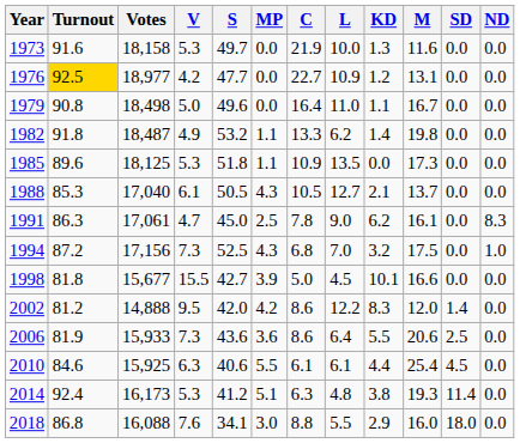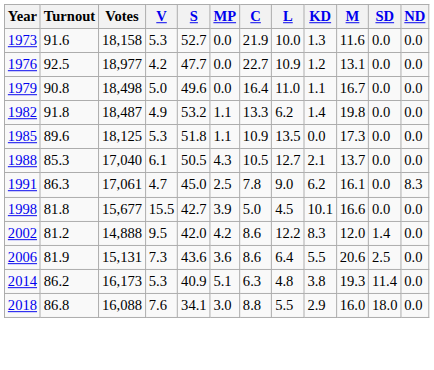 <table class="wikitable sortable" style="font-size: 95%;">
 <tr>
 <th>Year</th>
 <th>Turnout</th>
 <th>Votes</th>
 <th><a href='#'>V</a></th>
 <th><a href='#'>S</a></th>
 <th><a href='#'>MP</a></th>
 <th><a href='#'>C</a></th>
 <th><a href='#'>L</a></th>
 <th><a href='#'>KD</a></th>
 <th><a href='#'>M</a></th>
 <th><a href='#'>SD</a></th>
 <th><a href='#'>ND</a></th>
 </tr>
 <tr>
 <td><a href='#'>1973</a></td>
 <td>91.6</td>
 <td>18,158</td>
 <td>5.3</td>
-<td>49.7</td>
+<td>52.7</td>
 <td>0.0</td>
 <td>21.9</td>
 <td>10.0</td>
 <td>1.3</td>
 <td>11.6</td>
 <td>0.0</td>
 <td>0.0</td>
 </tr>
 <tr>
 <td><a href='#'>1976</a></td>
-<td style="background: gold;">92.5</td>
+<td>92.5</td>
 <td>18,977</td>
 <td>4.2</td>
 <td>47.7</td>
 <td>0.0</td>
 <td>22.7</td>
 <td>10.9</td>
 <td>1.2</td>
 <td>13.1</td>
 <td>0.0</td>
 <td>0.0</td>
 </tr>
 <tr>
 <td><a href='#'>1979</a></td>
 <td>90.8</td>
 <td>18,498</td>
 <td>5.0</td>
 <td>49.6</td>
 <td>0.0</td>
 <td>16.4</td>
 <td>11.0</td>
 <td>1.1</td>
 <td>16.7</td>
 <td>0.0</td>
 <td>0.0</td>
 </tr>
 <tr>
 <td><a href='#'>1982</a></td>
 <td>91.8</td>
 <td>18,487</td>
 <td>4.9</td>
 <td>53.2</td>
 <td>1.1</td>
 <td>13.3</td>
 <td>6.2</td>
 <td>1.4</td>
 <td>19.8</td>
 <td>0.0</td>
 <td>0.0</td>
 </tr>
 <tr>
 <td><a href='#'>1985</a></td>
 <td>89.6</td>
 <td>18,125</td>
 <td>5.3</td>
 <td>51.8</td>
 <td>1.1</td>
 <td>10.9</td>
 <td>13.5</td>
 <td>0.0</td>
 <td>17.3</td>
 <td>0.0</td>
 <td>0.0</td>
 </tr>
 <tr>
 <td><a href='#'>1988</a></td>
 <td>85.3</td>
 <td>17,040</td>
 <td>6.1</td>
 <td>50.5</td>
 <td>4.3</td>
 <td>10.5</td>
 <td>12.7</td>
 <td>2.1</td>
 <td>13.7</td>
 <td>0.0</td>
 <td>0.0</td>
 </tr>
 <tr>
 <td><a href='#'>1991</a></td>
 <td>86.3</td>
 <td>17,061</td>
 <td>4.7</td>
 <td>45.0</td>
 <td>2.5</td>
 <td>7.8</td>
 <td>9.0</td>
 <td>6.2</td>
 <td>16.1</td>
 <td>0.0</td>
 <td>8.3</td>
 </tr>
 <tr>
-<td><a href='#'>1994</a></td>
-<td>87.2</td>
-<td>17,156</td>
-<td>7.3</td>
-<td>52.5</td>
-<td>4.3</td>
-<td>6.8</td>
-<td>7.0</td>
-<td>3.2</td>
-<td>17.5</td>
-<td>0.0</td>
-<td>1.0</td>
-</tr>
-<tr>
 <td><a href='#'>1998</a></td>
 <td>81.8</td>
 <td>15,677</td>
 <td>15.5</td>
 <td>42.7</td>
 <td>3.9</td>
 <td>5.0</td>
 <td>4.5</td>
 <td>10.1</td>
 <td>16.6</td>
 <td>0.0</td>
 <td>0.0</td>
 </tr>
 <tr>
 <td><a href='#'>2002</a></td>
 <td>81.2</td>
 <td>14,888</td>
 <td>9.5</td>
 <td>42.0</td>
 <td>4.2</td>
 <td>8.6</td>
 <td>12.2</td>
 <td>8.3</td>
 <td>12.0</td>
 <td>1.4</td>
 <td>0.0</td>
 </tr>
 <tr>
 <td><a href='#'>2006</a></td>
 <td>81.9</td>
-<td>15,933</td>
+<td>15,131</td>
 <td>7.3</td>
 <td>43.6</td>
 <td>3.6</td>
 <td>8.6</td>
 <td>6.4</td>
 <td>5.5</td>
 <td>20.6</td>
 <td>2.5</td>
 <td>0.0</td>
 </tr>
 <tr>
-<td><a href='#'>2010</a></td>
-<td>84.6</td>
-<td>15,925</td>
-<td>6.3</td>
-<td>40.6</td>
-<td>5.5</td>
-<td>6.1</td>
-<td>6.1</td>
-<td>4.4</td>
-<td>25.4</td>
-<td>4.5</td>
-<td>0.0</td>
-</tr>
-<tr>
 <td><a href='#'>2014</a></td>
-<td>92.4</td>
+<td>86.2</td>
 <td>16,173</td>
 <td>5.3</td>
-<td>41.2</td>
+<td>40.9</td>
 <td>5.1</td>
 <td>6.3</td>
 <td>4.8</td>
 <td>3.8</td>
 <td>19.3</td>
 <td>11.4</td>
 <td>0.0</td>
 </tr>
 <tr>
 <td><a href='#'>2018</a></td>
 <td>86.8</td>
 <td>16,088</td>
 <td>7.6</td>
 <td>34.1</td>
 <td>3.0</td>
 <td>8.8</td>
 <td>5.5</td>
 <td>2.9</td>
 <td>16.0</td>
 <td>18.0</td>
 <td>0.0</td>
 </tr>
 </table>
